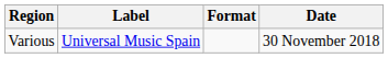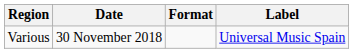 <table class=wikitable>
 <tr>
 <th>Region</th>
+<th>Date</th>
+<th>Format</th>
 <th>Label</th>
-<th>Format</th>
-<th>Date</th>
 </tr>
 <tr>
 <td>Various</td>
+<td>30 November 2018</td>
+<td></td>
 <td><a href='#'>Universal Music Spain</a></td>
-<td></td>
-<td>30 November 2018</td>
 </tr>
 </table>
